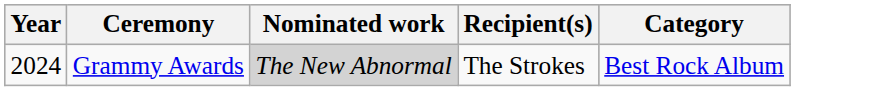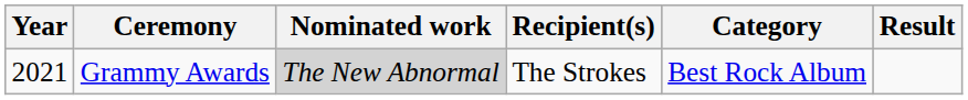 <table class="wikitable">
 <tr>
 <th>Year</th>
 <th>Ceremony</th>
 <th>Nominated work</th>
 <th>Recipient(s)</th>
 <th>Category</th>
+<th>Result</th>
 </tr>
 <tr>
-<td>2024</td>
+<td>2021</td>
 <td><a href='#'>Grammy Awards</a></td>
 <td style="background: lightgrey;"><em>The New Abnormal</em></td>
 <td>The Strokes</td>
 <td><a href='#'>Best Rock Album</a></td>
+<td></td>
 </tr>
 </table>
